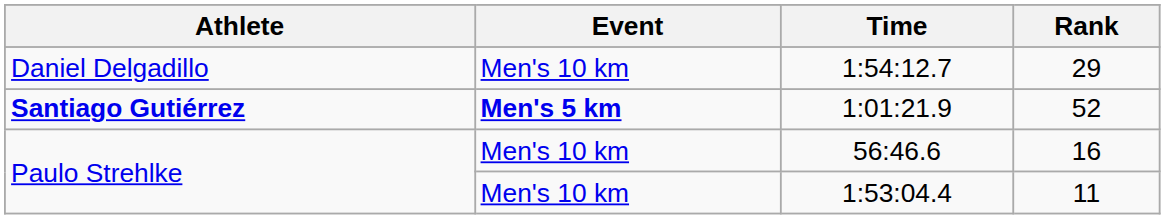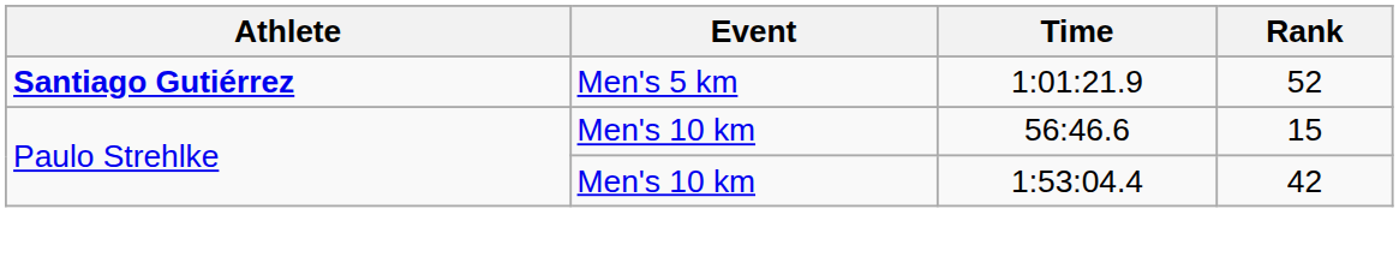 <table class="wikitable" style="text-align:center; font-size:90%; width:50%;">
 <tr>
 <th>Athlete</th>
 <th>Event</th>
 <th>Time</th>
 <th>Rank</th>
 </tr>
 <tr>
-<td align=left><a href='#'>Daniel Delgadillo</a></td>
-<td align=left><a href='#'>Men's 10 km</a></td>
-<td>1:54:12.7</td>
-<td>29</td>
-</tr>
-<tr>
 <td align=left><strong><a href='#'>Santiago Gutiérrez</a></strong></td>
-<td align=left><strong><a href='#'>Men's 5 km</a></strong></td>
+<td align=left><a href='#'>Men's 5 km</a></td>
 <td>1:01:21.9</td>
 <td>52</td>
 </tr>
 <tr>
 <td align=left rowspan=2><a href='#'>Paulo Strehlke</a></td>
 <td align=left><a href='#'>Men's 10 km</a></td>
 <td>56:46.6</td>
-<td>16</td>
+<td>15</td>
 </tr>
 <tr>
 <td align=left><a href='#'>Men's 10 km</a></td>
 <td>1:53:04.4</td>
-<td>11</td>
+<td>42</td>
 </tr>
 </table>
